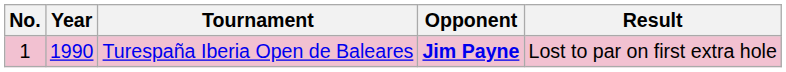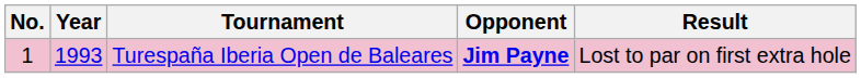 <table class="wikitable" style="font-size:95%;">
 <tr>
 <th>No.</th>
 <th>Year</th>
 <th>Tournament</th>
 <th>Opponent</th>
 <th>Result</th>
 </tr>
 <tr style="background:#F2C1D1;">
 <td align=center>1</td>
-<td><a href='#'>1990</a></td>
+<td><a href='#'>1993</a></td>
 <td><a href='#'>Turespaña Iberia Open de Baleares</a></td>
 <td><strong> <a href='#'>Jim Payne</a></strong></td>
 <td>Lost to par on first extra hole</td>
 </tr>
 </table>
